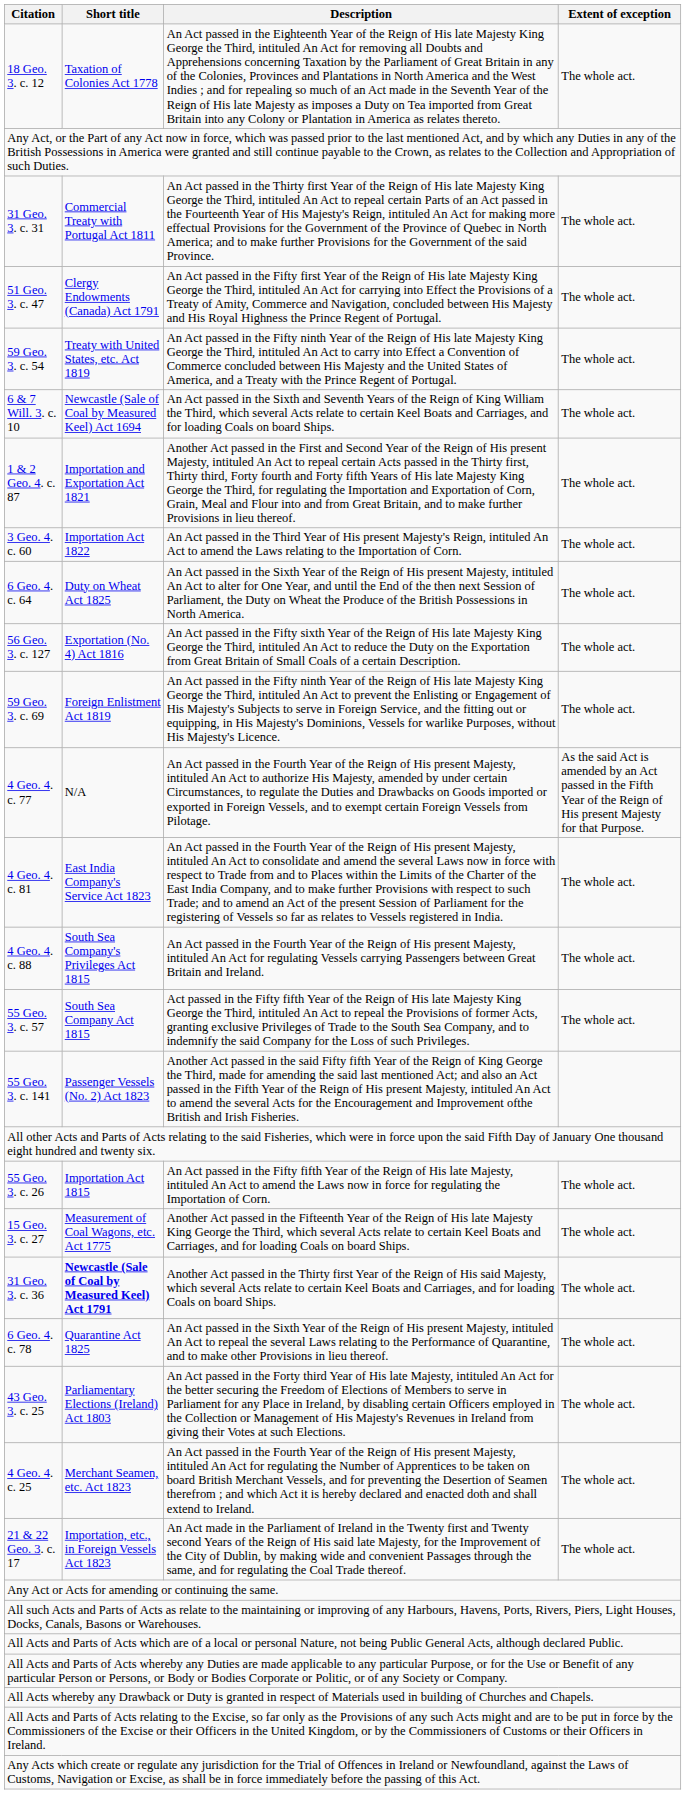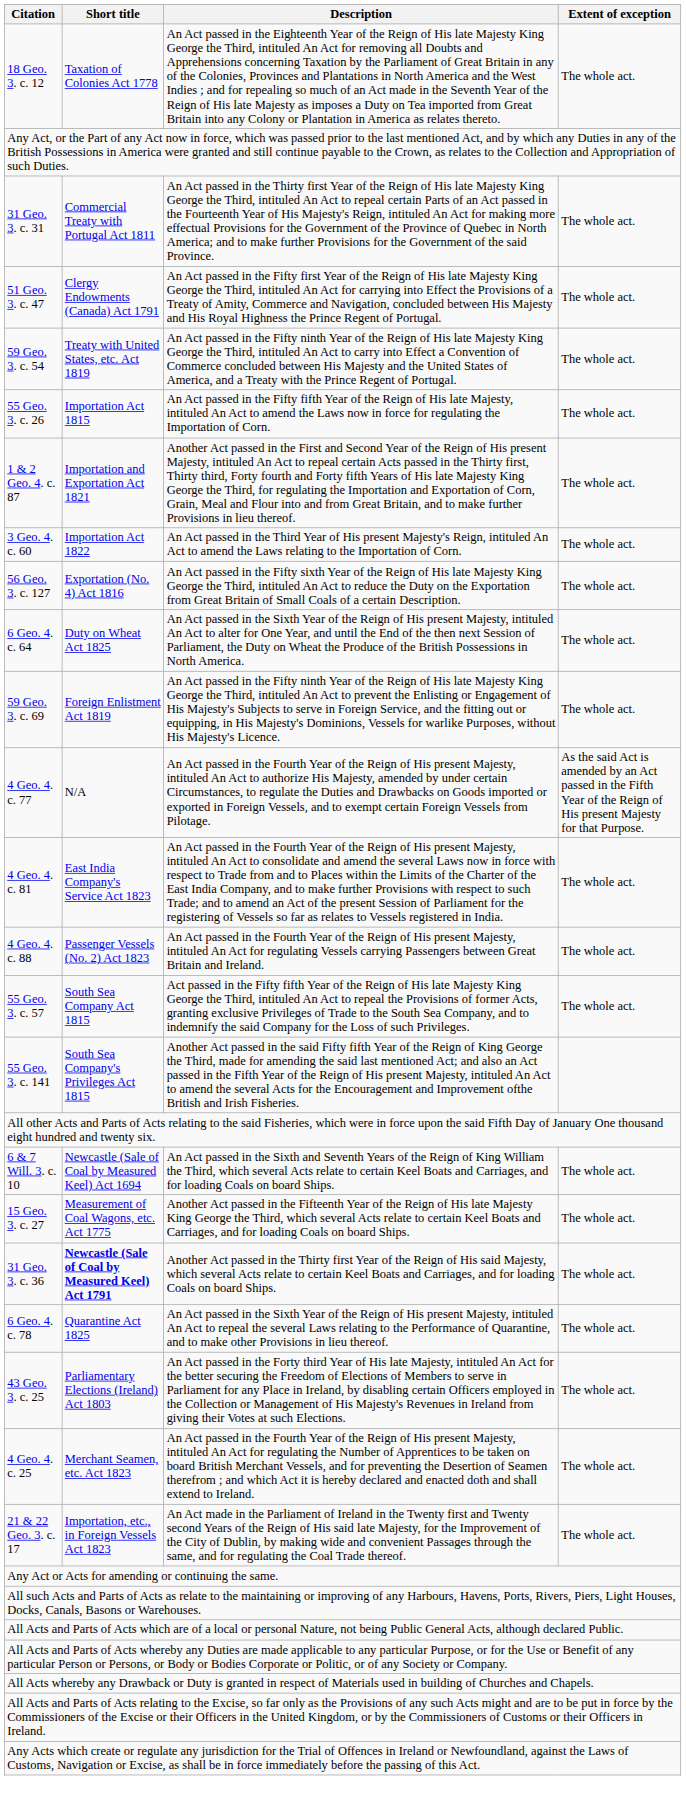 <table class="wikitable">
 <tr>
 <th>Citation</th>
 <th>Short title</th>
 <th>Description</th>
 <th>Extent of exception</th>
 </tr>
 <tr>
 <td><a href='#'>18 Geo. 3</a>. c. 12</td>
 <td><a href='#'>Taxation of Colonies Act 1778</a></td>
 <td>An Act passed in the Eighteenth Year of the Reign of His late Majesty King George the Third, intituled An Act for removing all Doubts and Apprehensions concerning Taxation by the Parliament of Great Britain in any of the Colonies, Provinces and Plantations in North America and the West Indies ; and for repealing so much of an Act made in the Seventh Year of the Reign of His late Majesty as imposes a Duty on Tea imported from Great Britain into any Colony or Plantation in America as relates thereto.</td>
 <td>The whole act.</td>
 </tr>
 <tr>
 <td colspan="4">Any Act, or the Part of any Act now in force, which was passed prior to the last mentioned Act, and by which any Duties in any of the British Possessions in America were granted and still continue payable to the Crown, as relates to the Collection and Appropriation of such Duties.</td>
 </tr>
 <tr>
 <td><a href='#'>31 Geo. 3</a>. c. 31</td>
 <td><a href='#'>Commercial Treaty with Portugal Act 1811</a></td>
 <td>An Act passed in the Thirty first Year of the Reign of His late Majesty King George the Third, intituled An Act to repeal certain Parts of an Act passed in the Fourteenth Year of His Majesty's Reign, intituled An Act for making more effectual Provisions for the Government of the Province of Quebec in North America; and to make further Provisions for the Government of the said Province.</td>
 <td>The whole act.</td>
 </tr>
 <tr>
 <td><a href='#'>51 Geo. 3</a>. c. 47</td>
 <td><a href='#'>Clergy Endowments (Canada) Act 1791</a></td>
 <td>An Act passed in the Fifty first Year of the Reign of His late Majesty King George the Third, intituled An Act for carrying into Effect the Provisions of a Treaty of Amity, Commerce and Navigation, concluded between His Majesty and His Royal Highness the Prince Regent of Portugal.</td>
 <td>The whole act.</td>
 </tr>
 <tr>
 <td><a href='#'>59 Geo. 3</a>. c. 54</td>
 <td><a href='#'>Treaty with United States, etc. Act 1819</a></td>
 <td>An Act passed in the Fifty ninth Year of the Reign of His late Majesty King George the Third, intituled An Act to carry into Effect a Convention of Commerce concluded between His Majesty and the United States of America, and a Treaty with the Prince Regent of Portugal.</td>
 <td>The whole act.</td>
 </tr>
 <tr>
-<td><a href='#'>6 & 7 Will. 3</a>. c. 10</td>
-<td><a href='#'>Newcastle (Sale of Coal by Measured Keel) Act 1694</a></td>
-<td>An Act passed in the Sixth and Seventh Years of the Reign of King William the Third, which several Acts relate to certain Keel Boats and Carriages, and for loading Coals on board Ships.</td>
+<td><a href='#'>55 Geo. 3</a>. c. 26</td>
+<td><a href='#'>Importation Act 1815</a></td>
+<td>An Act passed in the Fifty fifth Year of the Reign of His late Majesty, intituled An Act to amend the Laws now in force for regulating the Importation of Corn.</td>
 <td>The whole act.</td>
 </tr>
 <tr>
 <td><a href='#'>1 & 2 Geo. 4</a>. c. 87</td>
 <td><a href='#'>Importation and Exportation Act 1821</a></td>
 <td>Another Act passed in the First and Second Year of the Reign of His present Majesty, intituled An Act to repeal certain Acts passed in the Thirty first, Thirty third, Forty fourth and Forty fifth Years of His late Majesty King George the Third, for regulating the Importation and Exportation of Corn, Grain, Meal and Flour into and from Great Britain, and to make further Provisions in lieu thereof.</td>
 <td>The whole act.</td>
 </tr>
 <tr>
 <td><a href='#'>3 Geo. 4</a>. c. 60</td>
 <td><a href='#'>Importation Act 1822</a></td>
 <td>An Act passed in the Third Year of His present Majesty's Reign, intituled An Act to amend the Laws relating to the Importation of Corn.</td>
 <td>The whole act.</td>
 </tr>
 <tr>
+<td><a href='#'>56 Geo. 3</a>. c. 127</td>
+<td><a href='#'>Exportation (No. 4) Act 1816</a></td>
+<td>An Act passed in the Fifty sixth Year of the Reign of His late Majesty King George the Third, intituled An Act to reduce the Duty on the Exportation from Great Britain of Small Coals of a certain Description.</td>
+<td>The whole act.</td>
+</tr>
+<tr>
 <td><a href='#'>6 Geo. 4</a>. c. 64</td>
 <td><a href='#'>Duty on Wheat Act 1825</a></td>
 <td>An Act passed in the Sixth Year of the Reign of His present Majesty, intituled An Act to alter for One Year, and until the End of the then next Session of Parliament, the Duty on Wheat the Produce of the British Possessions in North America.</td>
-<td>The whole act.</td>
-</tr>
-<tr>
-<td><a href='#'>56 Geo. 3</a>. c. 127</td>
-<td><a href='#'>Exportation (No. 4) Act 1816</a></td>
-<td>An Act passed in the Fifty sixth Year of the Reign of His late Majesty King George the Third, intituled An Act to reduce the Duty on the Exportation from Great Britain of Small Coals of a certain Description.</td>
 <td>The whole act.</td>
 </tr>
 <tr>
 <td><a href='#'>59 Geo. 3</a>. c. 69</td>
 <td><a href='#'>Foreign Enlistment Act 1819</a></td>
 <td>An Act passed in the Fifty ninth Year of the Reign of His late Majesty King George the Third, intituled An Act to prevent the Enlisting or Engagement of His Majesty's Subjects to serve in Foreign Service, and the fitting out or equipping, in His Majesty's Dominions, Vessels for warlike Purposes, without His Majesty's Licence.</td>
 <td>The whole act.</td>
 </tr>
 <tr>
 <td><a href='#'>4 Geo. 4</a>. c. 77</td>
 <td>N/A</td>
 <td>An Act passed in the Fourth Year of the Reign of His present Majesty, intituled An Act to authorize His Majesty, amended by under certain Circumstances, to regulate the Duties and Drawbacks on Goods imported or exported in Foreign Vessels, and to exempt certain Foreign Vessels from Pilotage.</td>
 <td>As the said Act is amended by an Act passed in the Fifth Year of the Reign of His present Majesty for that Purpose.</td>
 </tr>
 <tr>
 <td><a href='#'>4 Geo. 4</a>. c. 81</td>
 <td><a href='#'>East India Company's Service Act 1823</a></td>
 <td>An Act passed in the Fourth Year of the Reign of His present Majesty, intituled An Act to consolidate and amend the several Laws now in force with respect to Trade from and to Places within the Limits of the Charter of the East India Company, and to make further Provisions with respect to such Trade; and to amend an Act of the present Session of Parliament for the registering of Vessels so far as relates to Vessels registered in India.</td>
 <td>The whole act.</td>
 </tr>
 <tr>
 <td><a href='#'>4 Geo. 4</a>. c. 88</td>
-<td><a href='#'>South Sea Company's Privileges Act 1815</a></td>
+<td><a href='#'>Passenger Vessels (No. 2) Act 1823</a></td>
 <td>An Act passed in the Fourth Year of the Reign of His present Majesty, intituled An Act for regulating Vessels carrying Passengers between Great Britain and Ireland.</td>
 <td>The whole act.</td>
 </tr>
 <tr>
 <td><a href='#'>55 Geo. 3</a>. c. 57</td>
 <td><a href='#'>South Sea Company Act 1815</a></td>
 <td>Act passed in the Fifty fifth Year of the Reign of His late Majesty King George the Third, intituled An Act to repeal the Provisions of former Acts, granting exclusive Privileges of Trade to the South Sea Company, and to indemnify the said Company for the Loss of such Privileges.</td>
 <td>The whole act.</td>
 </tr>
 <tr>
 <td><a href='#'>55 Geo. 3</a>. c. 141</td>
-<td><a href='#'>Passenger Vessels (No. 2) Act 1823</a></td>
+<td><a href='#'>South Sea Company's Privileges Act 1815</a></td>
 <td>Another Act passed in the said Fifty fifth Year of the Reign of King George the Third, made for amending the said last mentioned Act; and also an Act passed in the Fifth Year of the Reign of His present Majesty, intituled An Act to amend the several Acts for the Encouragement and Improvement ofthe British and Irish Fisheries.</td>
 <td></td>
 </tr>
 <tr>
 <td colspan="4">All other Acts and Parts of Acts relating to the said Fisheries, which were in force upon the said Fifth Day of January One thousand eight hundred and twenty six.</td>
 </tr>
 <tr>
-<td><a href='#'>55 Geo. 3</a>. c. 26</td>
-<td><a href='#'>Importation Act 1815</a></td>
-<td>An Act passed in the Fifty fifth Year of the Reign of His late Majesty, intituled An Act to amend the Laws now in force for regulating the Importation of Corn.</td>
+<td><a href='#'>6 & 7 Will. 3</a>. c. 10</td>
+<td><a href='#'>Newcastle (Sale of Coal by Measured Keel) Act 1694</a></td>
+<td>An Act passed in the Sixth and Seventh Years of the Reign of King William the Third, which several Acts relate to certain Keel Boats and Carriages, and for loading Coals on board Ships.</td>
 <td>The whole act.</td>
 </tr>
 <tr>
 <td><a href='#'>15 Geo. 3</a>. c. 27</td>
 <td><a href='#'>Measurement of Coal Wagons, etc. Act 1775</a></td>
 <td>Another Act passed in the Fifteenth Year of the Reign of His late Majesty King George the Third, which several Acts relate to certain Keel Boats and Carriages, and for loading Coals on board Ships.</td>
 <td>The whole act.</td>
 </tr>
 <tr>
 <td><a href='#'>31 Geo. 3</a>. c. 36</td>
 <td><strong><a href='#'>Newcastle (Sale of Coal by Measured Keel) Act 1791</a></strong></td>
 <td>Another Act passed in the Thirty first Year of the Reign of His said Majesty, which several Acts relate to certain Keel Boats and Carriages, and for loading Coals on board Ships.</td>
 <td>The whole act.</td>
 </tr>
 <tr>
 <td><a href='#'>6 Geo. 4</a>. c. 78</td>
 <td><a href='#'>Quarantine Act 1825</a></td>
 <td>An Act passed in the Sixth Year  of the Reign of His present Majesty, intituled An Act to repeal the several Laws relating to the Performance of Quarantine, and to make other Provisions in lieu thereof.</td>
 <td>The whole act.</td>
 </tr>
 <tr>
 <td><a href='#'>43 Geo. 3</a>. c. 25</td>
 <td><a href='#'>Parliamentary Elections (Ireland) Act 1803</a></td>
 <td>An Act passed in the Forty third Year of His late Majesty, intituled An Act for the better securing the Freedom of Elections of Members to serve in Parliament for any Place in Ireland, by disabling certain Officers employed in the Collection or Management of His Majesty's Revenues in Ireland from giving their Votes at such Elections.</td>
 <td>The whole act.</td>
 </tr>
 <tr>
 <td><a href='#'>4 Geo. 4</a>. c. 25</td>
 <td><a href='#'>Merchant Seamen, etc. Act 1823</a></td>
 <td>An Act passed in the Fourth Year of the Reign of His present Majesty, intituled An Act for regulating the Number of Apprentices to be taken on board British Merchant Vessels, and for preventing the Desertion of Seamen therefrom ; and which Act it is hereby declared and enacted doth and shall extend to Ireland.</td>
 <td>The whole act.</td>
 </tr>
 <tr>
 <td><a href='#'>21 & 22 Geo. 3</a>. c. 17</td>
 <td><a href='#'>Importation, etc., in Foreign Vessels Act 1823</a></td>
 <td>An Act made in the Parliament of Ireland in the Twenty first and Twenty second Years of the Reign of His said late Majesty, for the Improvement of the City of Dublin, by making wide and convenient Passages through the same, and for regulating the Coal Trade thereof.</td>
 <td>The whole act.</td>
 </tr>
 <tr>
 <td colspan="4">Any Act or Acts for amending or continuing the same.</td>
 </tr>
 <tr>
 <td colspan="4">All such Acts and Parts of Acts as relate to the maintaining or improving of any Harbours, Havens, Ports, Rivers, Piers, Light Houses, Docks, Canals, Basons or Warehouses.</td>
 </tr>
 <tr>
 <td colspan="4">All Acts and Parts of Acts which are of a local or personal Nature, not being Public General Acts, although declared Public.</td>
 </tr>
 <tr>
 <td colspan="4">All Acts and Parts of Acts whereby any Duties are made applicable to any particular Purpose, or for the Use or Benefit of any particular Person or Persons, or Body or Bodies Corporate or Politic, or of any Society or Company.</td>
 </tr>
 <tr>
 <td colspan="4">All Acts whereby any Drawback or Duty is granted in respect of Materials used in building of Churches and Chapels.</td>
 </tr>
 <tr>
 <td colspan="4">All Acts and Parts of Acts relating to the Excise, so far only as the Provisions of any such Acts might and are to be put in force by the Commissioners of the Excise or their Officers in the United Kingdom, or by the Commissioners of Customs or their Officers in Ireland.</td>
 </tr>
 <tr>
 <td colspan="4">Any Acts which create or regulate any jurisdiction for the Trial of Offences in Ireland or Newfoundland, against the Laws of Customs, Navigation or Excise, as shall be in force immediately before the passing of this Act.</td>
 </tr>
 </table>
